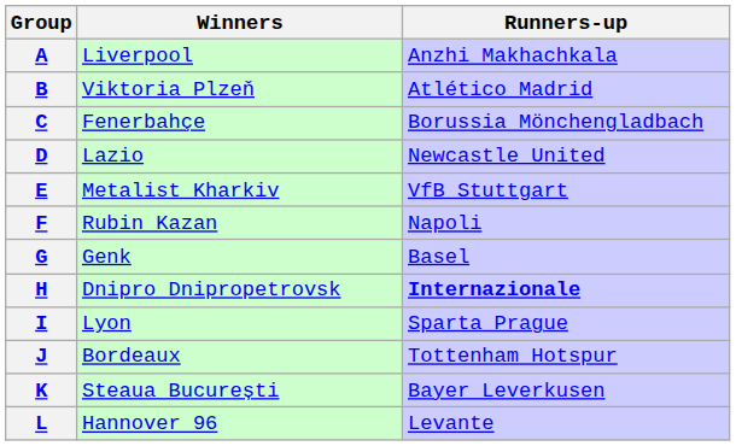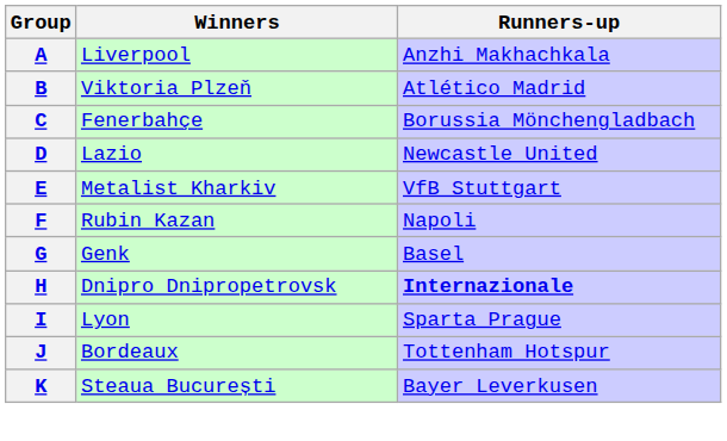 <table class="wikitable">
 <tr>
 <th>Group</th>
 <th width=200>Winners</th>
 <th width=200>Runners-up</th>
 </tr>
 <tr>
 <th><a href='#'>A</a></th>
 <td bgcolor=#ccffcc> <a href='#'>Liverpool</a></td>
 <td bgcolor=#ccccff> <a href='#'>Anzhi Makhachkala</a></td>
 </tr>
 <tr>
 <th><a href='#'>B</a></th>
 <td bgcolor=#ccffcc> <a href='#'>Viktoria Plzeň</a></td>
 <td bgcolor=#ccccff> <a href='#'>Atlético Madrid</a></td>
 </tr>
 <tr>
 <th><a href='#'>C</a></th>
 <td bgcolor=#ccffcc> <a href='#'>Fenerbahçe</a></td>
 <td bgcolor=#ccccff> <a href='#'>Borussia Mönchengladbach</a></td>
 </tr>
 <tr>
 <th><a href='#'>D</a></th>
 <td bgcolor=#ccffcc> <a href='#'>Lazio</a></td>
 <td bgcolor=#ccccff> <a href='#'>Newcastle United</a></td>
 </tr>
 <tr>
 <th><a href='#'>E</a></th>
 <td bgcolor=#ccffcc> <a href='#'>Metalist Kharkiv</a></td>
 <td bgcolor=#ccccff> <a href='#'>VfB Stuttgart</a></td>
 </tr>
 <tr>
 <th><a href='#'>F</a></th>
 <td bgcolor=#ccffcc> <a href='#'>Rubin Kazan</a></td>
 <td bgcolor=#ccccff> <a href='#'>Napoli</a></td>
 </tr>
 <tr>
 <th><a href='#'>G</a></th>
 <td bgcolor=#ccffcc> <a href='#'>Genk</a></td>
 <td bgcolor=#ccccff> <a href='#'>Basel</a></td>
 </tr>
 <tr>
 <th><a href='#'>H</a></th>
 <td bgcolor=#ccffcc> <a href='#'>Dnipro Dnipropetrovsk</a></td>
 <td bgcolor=#ccccff><strong> <a href='#'>Internazionale</a></strong></td>
 </tr>
 <tr>
 <th><a href='#'>I</a></th>
 <td bgcolor=#ccffcc> <a href='#'>Lyon</a></td>
 <td bgcolor=#ccccff> <a href='#'>Sparta Prague</a></td>
 </tr>
 <tr>
 <th><a href='#'>J</a></th>
 <td bgcolor=#ccffcc> <a href='#'>Bordeaux</a></td>
 <td bgcolor=#ccccff> <a href='#'>Tottenham Hotspur</a></td>
 </tr>
 <tr>
 <th><a href='#'>K</a></th>
 <td bgcolor=#ccffcc> <a href='#'>Steaua București</a></td>
 <td bgcolor=#ccccff> <a href='#'>Bayer Leverkusen</a></td>
 </tr>
-<tr>
-<th><a href='#'>L</a></th>
-<td bgcolor=#ccffcc> <a href='#'>Hannover 96</a></td>
-<td bgcolor=#ccccff> <a href='#'>Levante</a></td>
-</tr>
 </table>
